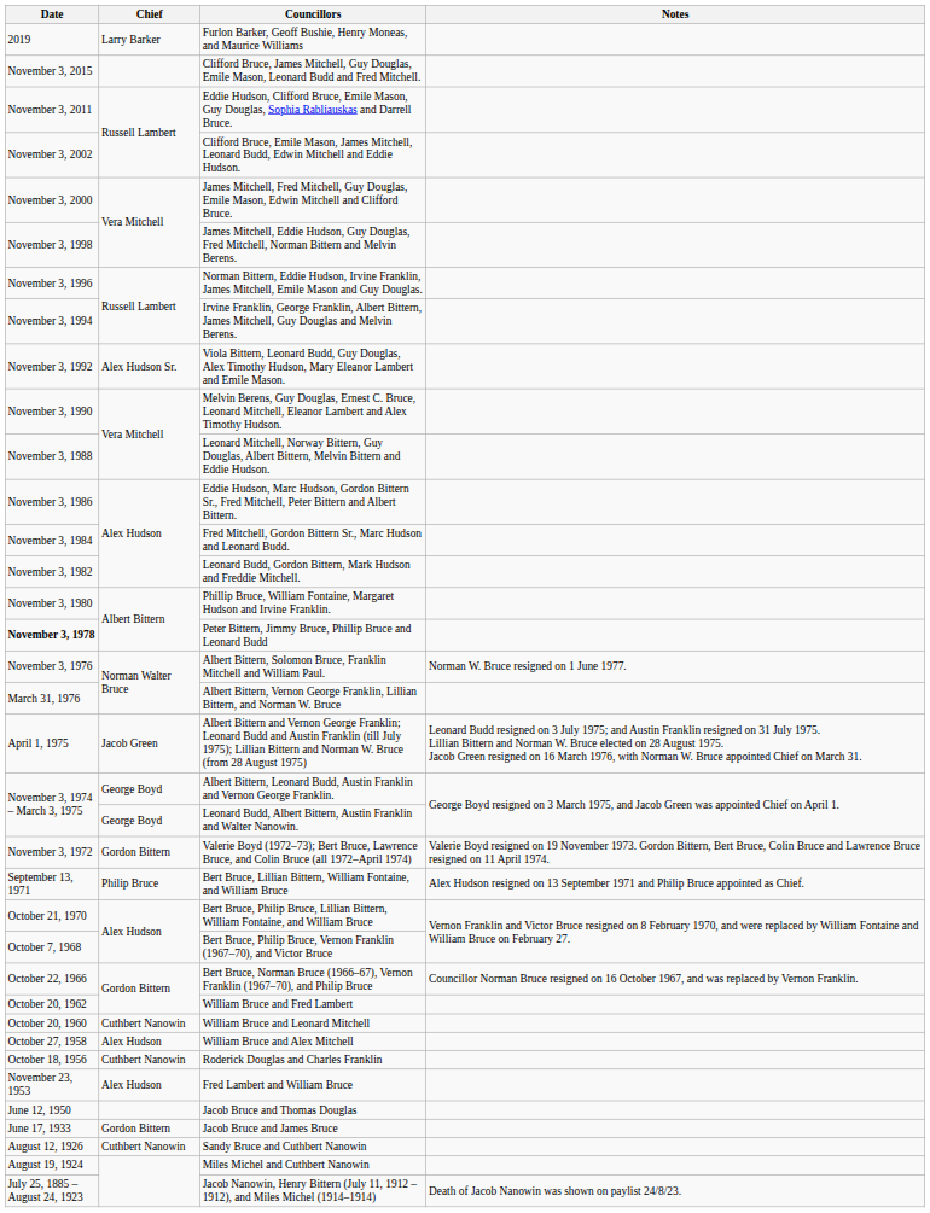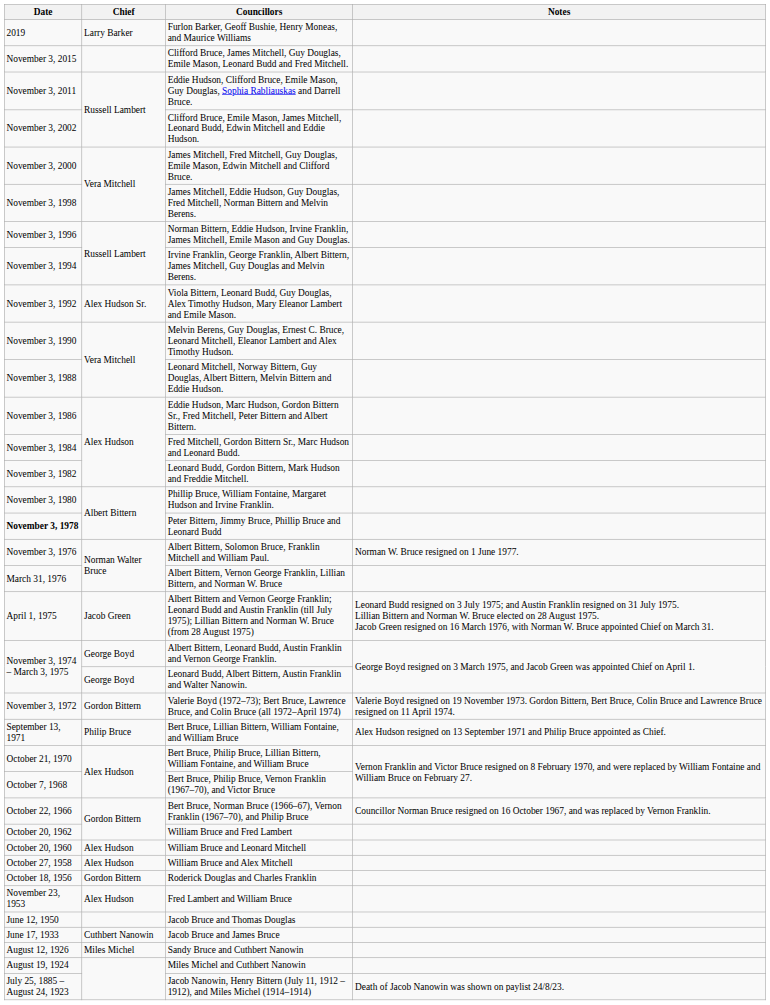 <table class="wikitable" border="2" style="text-align:left;font-size:96%">
 <tr>
 <th style="width:120px">Date</th>
 <th style="width:130px">Chief</th>
 <th style="width:300px">Councillors</th>
 <th>Notes</th>
 </tr>
 <tr>
 <td>2019</td>
 <td>Larry Barker</td>
 <td>Furlon Barker, Geoff Bushie, Henry Moneas, and Maurice Williams</td>
 <td></td>
 </tr>
 <tr>
 <td>November 3, 2015</td>
 <td></td>
 <td>Clifford Bruce, James Mitchell, Guy Douglas, Emile Mason, Leonard Budd and Fred Mitchell.</td>
 <td></td>
 </tr>
 <tr>
 <td>November 3, 2011</td>
 <td rowspan="2">Russell Lambert</td>
 <td>Eddie Hudson, Clifford Bruce, Emile Mason, Guy Douglas, <a href='#'>Sophia Rabliauskas</a> and Darrell Bruce.</td>
 <td></td>
 </tr>
 <tr>
 <td>November 3, 2002</td>
 <td>Clifford Bruce, Emile Mason, James Mitchell, Leonard Budd, Edwin Mitchell and Eddie Hudson.</td>
 <td></td>
 </tr>
 <tr>
 <td>November 3, 2000</td>
 <td rowspan="2">Vera Mitchell</td>
 <td>James Mitchell, Fred Mitchell, Guy Douglas, Emile Mason, Edwin Mitchell and Clifford Bruce.</td>
 <td></td>
 </tr>
 <tr>
 <td>November 3, 1998</td>
 <td>James Mitchell, Eddie Hudson, Guy Douglas, Fred Mitchell, Norman Bittern and Melvin Berens.</td>
 <td></td>
 </tr>
 <tr>
 <td>November 3, 1996</td>
 <td rowspan="2">Russell Lambert</td>
 <td>Norman Bittern, Eddie Hudson, Irvine Franklin, James Mitchell, Emile Mason and Guy Douglas.</td>
 <td></td>
 </tr>
 <tr>
 <td>November 3, 1994</td>
 <td>Irvine Franklin, George Franklin, Albert Bittern, James Mitchell, Guy Douglas and Melvin Berens.</td>
 <td></td>
 </tr>
 <tr>
 <td>November 3, 1992</td>
 <td>Alex Hudson Sr.</td>
 <td>Viola Bittern, Leonard Budd, Guy Douglas, Alex Timothy Hudson, Mary Eleanor Lambert and Emile Mason.</td>
 <td></td>
 </tr>
 <tr>
 <td>November 3, 1990</td>
 <td rowspan="2">Vera Mitchell</td>
 <td>Melvin Berens, Guy Douglas, Ernest C. Bruce, Leonard Mitchell, Eleanor Lambert and Alex Timothy Hudson.</td>
 <td></td>
 </tr>
 <tr>
 <td>November 3, 1988</td>
 <td>Leonard Mitchell, Norway Bittern, Guy Douglas, Albert Bittern, Melvin Bittern and Eddie Hudson.</td>
 <td></td>
 </tr>
 <tr>
 <td>November 3, 1986</td>
 <td rowspan="3">Alex Hudson</td>
 <td>Eddie Hudson, Marc Hudson, Gordon Bittern Sr., Fred Mitchell, Peter Bittern and Albert Bittern.</td>
 <td></td>
 </tr>
 <tr>
 <td>November 3, 1984</td>
 <td>Fred Mitchell, Gordon Bittern Sr., Marc Hudson and Leonard Budd.</td>
 <td></td>
 </tr>
 <tr>
 <td>November 3, 1982</td>
 <td>Leonard Budd, Gordon Bittern, Mark Hudson and Freddie Mitchell.</td>
 <td></td>
 </tr>
 <tr>
 <td>November 3, 1980</td>
 <td rowspan="2">Albert Bittern</td>
 <td>Phillip Bruce, William Fontaine, Margaret Hudson and Irvine Franklin.</td>
 <td></td>
 </tr>
 <tr>
 <td><strong>November 3, 1978</strong></td>
 <td>Peter Bittern, Jimmy Bruce, Phillip Bruce and Leonard Budd</td>
 <td></td>
 </tr>
 <tr>
 <td>November 3, 1976</td>
 <td rowspan="2">Norman Walter Bruce</td>
 <td>Albert Bittern, Solomon Bruce, Franklin Mitchell and William Paul.</td>
 <td>Norman W. Bruce resigned on 1 June 1977.</td>
 </tr>
 <tr>
 <td>March 31, 1976</td>
 <td>Albert Bittern, Vernon George Franklin, Lillian Bittern, and Norman W. Bruce</td>
 <td></td>
 </tr>
 <tr>
 <td>April 1, 1975</td>
 <td>Jacob Green</td>
 <td>Albert Bittern and Vernon George Franklin; Leonard Budd and Austin Franklin (till July 1975); Lillian Bittern and Norman W. Bruce (from 28 August 1975)</td>
 <td>Leonard Budd resigned on 3 July 1975; and Austin Franklin resigned on 31 July 1975.<br>Lillian Bittern and Norman W. Bruce elected on 28 August 1975.<br>Jacob Green resigned on 16 March 1976, with Norman W. Bruce appointed Chief on March 31.</td>
 </tr>
 <tr>
 <td rowspan="2">November 3, 1974 – March 3, 1975</td>
 <td>George Boyd</td>
 <td>Albert Bittern, Leonard Budd, Austin Franklin and Vernon George Franklin.</td>
 <td rowspan="2">George Boyd resigned on 3 March 1975, and Jacob Green was appointed Chief on April 1.</td>
 </tr>
 <tr>
 <td>George Boyd</td>
 <td>Leonard Budd, Albert Bittern, Austin Franklin and Walter Nanowin.</td>
 </tr>
 <tr>
 <td>November 3, 1972</td>
 <td>Gordon Bittern</td>
 <td>Valerie Boyd (1972–73); Bert Bruce, Lawrence Bruce, and Colin Bruce (all 1972–April 1974)</td>
 <td>Valerie Boyd resigned on 19 November 1973. Gordon Bittern, Bert Bruce, Colin Bruce and Lawrence Bruce resigned on 11 April 1974.</td>
 </tr>
 <tr>
 <td>September 13, 1971</td>
 <td>Philip Bruce</td>
 <td>Bert Bruce, Lillian Bittern, William Fontaine, and William Bruce</td>
 <td>Alex Hudson resigned on 13 September 1971 and Philip Bruce appointed as Chief.</td>
 </tr>
 <tr>
 <td>October 21, 1970</td>
 <td rowspan="2">Alex Hudson</td>
 <td>Bert Bruce, Philip Bruce, Lillian Bittern, William Fontaine, and William Bruce</td>
 <td rowspan="2">Vernon Franklin and Victor Bruce resigned on 8 February 1970, and were replaced by William Fontaine and William Bruce on February 27.</td>
 </tr>
 <tr>
 <td>October 7, 1968</td>
 <td>Bert Bruce, Philip Bruce, Vernon Franklin (1967–70), and Victor Bruce</td>
 </tr>
 <tr>
 <td>October 22, 1966</td>
 <td rowspan="2">Gordon Bittern</td>
 <td>Bert Bruce, Norman Bruce (1966–67), Vernon Franklin (1967–70), and Philip Bruce</td>
 <td>Councillor Norman Bruce resigned on 16 October 1967, and was replaced by Vernon Franklin.</td>
 </tr>
 <tr>
 <td>October 20, 1962</td>
 <td>William Bruce and Fred Lambert</td>
 <td></td>
 </tr>
 <tr>
 <td>October 20, 1960</td>
-<td>Cuthbert Nanowin</td>
+<td>Alex Hudson</td>
 <td>William Bruce and Leonard Mitchell</td>
 <td></td>
 </tr>
 <tr>
 <td>October 27, 1958</td>
 <td>Alex Hudson</td>
 <td>William Bruce and Alex Mitchell</td>
 <td></td>
 </tr>
 <tr>
 <td>October 18, 1956</td>
-<td>Cuthbert Nanowin</td>
+<td>Gordon Bittern</td>
 <td>Roderick Douglas and Charles Franklin</td>
 <td></td>
 </tr>
 <tr>
 <td>November 23, 1953</td>
 <td>Alex Hudson</td>
 <td>Fred Lambert and William Bruce</td>
 <td></td>
 </tr>
 <tr>
 <td>June 12, 1950</td>
 <td></td>
 <td>Jacob Bruce and Thomas Douglas</td>
 <td></td>
 </tr>
 <tr>
 <td>June 17, 1933</td>
-<td>Gordon Bittern</td>
+<td>Cuthbert Nanowin</td>
 <td>Jacob Bruce and James Bruce</td>
 <td></td>
 </tr>
 <tr>
 <td>August 12, 1926</td>
-<td>Cuthbert Nanowin</td>
+<td>Miles Michel</td>
 <td>Sandy Bruce and Cuthbert Nanowin</td>
 <td></td>
 </tr>
 <tr>
 <td>August 19, 1924</td>
 <td rowspan="2"></td>
 <td>Miles Michel and Cuthbert Nanowin</td>
 <td></td>
 </tr>
 <tr>
 <td>July 25, 1885 –August 24, 1923</td>
 <td>Jacob Nanowin, Henry Bittern (July 11, 1912 – 1912), and Miles Michel (1914–1914)</td>
 <td>Death of Jacob Nanowin was shown on paylist 24/8/23.</td>
 </tr>
 </table>
